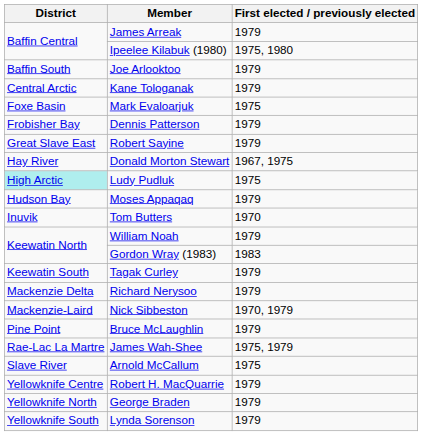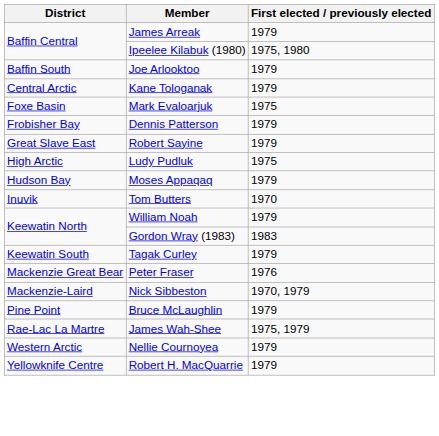 <table class="wikitable sortable">
 <tr>
 <th>District</th>
 <th>Member</th>
 <th>First elected / previously elected</th>
 </tr>
 <tr>
 <td rowspan=2><a href='#'>Baffin Central</a></td>
 <td><a href='#'>James Arreak</a></td>
 <td>1979</td>
 </tr>
 <tr>
 <td><a href='#'>Ipeelee Kilabuk</a> (1980)</td>
 <td>1975, 1980</td>
 </tr>
 <tr>
 <td><a href='#'>Baffin South</a></td>
 <td><a href='#'>Joe Arlooktoo</a></td>
 <td>1979</td>
 </tr>
 <tr>
 <td><a href='#'>Central Arctic</a></td>
 <td><a href='#'>Kane Tologanak</a></td>
 <td>1979</td>
 </tr>
 <tr>
 <td><a href='#'>Foxe Basin</a></td>
 <td><a href='#'>Mark Evaloarjuk</a></td>
 <td>1975</td>
 </tr>
 <tr>
 <td><a href='#'>Frobisher Bay</a></td>
 <td><a href='#'>Dennis Patterson</a></td>
 <td>1979</td>
 </tr>
 <tr>
 <td><a href='#'>Great Slave East</a></td>
 <td><a href='#'>Robert Sayine</a></td>
 <td>1979</td>
 </tr>
 <tr>
-<td><a href='#'>Hay River</a></td>
-<td><a href='#'>Donald Morton Stewart</a></td>
-<td>1967, 1975</td>
-</tr>
-<tr>
-<td style="background: paleturquoise;"><a href='#'>High Arctic</a></td>
+<td><a href='#'>High Arctic</a></td>
 <td><a href='#'>Ludy Pudluk</a></td>
 <td>1975</td>
 </tr>
 <tr>
 <td><a href='#'>Hudson Bay</a></td>
 <td><a href='#'>Moses Appaqaq</a></td>
 <td>1979</td>
 </tr>
 <tr>
 <td><a href='#'>Inuvik</a></td>
 <td><a href='#'>Tom Butters</a></td>
 <td>1970</td>
 </tr>
 <tr>
 <td rowspan=2><a href='#'>Keewatin North</a></td>
 <td><a href='#'>William Noah</a></td>
 <td>1979</td>
 </tr>
 <tr>
 <td><a href='#'>Gordon Wray</a> (1983)</td>
 <td>1983</td>
 </tr>
 <tr>
 <td><a href='#'>Keewatin South</a></td>
 <td><a href='#'>Tagak Curley</a></td>
 <td>1979</td>
 </tr>
 <tr>
-<td><a href='#'>Mackenzie Delta</a></td>
-<td><a href='#'>Richard Nerysoo</a></td>
-<td>1979</td>
+<td><a href='#'>Mackenzie Great Bear</a></td>
+<td><a href='#'>Peter Fraser</a></td>
+<td>1976</td>
 </tr>
 <tr>
 <td><a href='#'>Mackenzie-Laird</a></td>
 <td><a href='#'>Nick Sibbeston</a></td>
 <td>1970, 1979</td>
 </tr>
 <tr>
 <td><a href='#'>Pine Point</a></td>
 <td><a href='#'>Bruce McLaughlin</a></td>
 <td>1979</td>
 </tr>
 <tr>
 <td><a href='#'>Rae-Lac La Martre</a></td>
 <td><a href='#'>James Wah-Shee</a></td>
 <td>1975, 1979</td>
 </tr>
 <tr>
-<td><a href='#'>Slave River</a></td>
-<td><a href='#'>Arnold McCallum</a></td>
-<td>1975</td>
+<td><a href='#'>Western Arctic</a></td>
+<td><a href='#'>Nellie Cournoyea</a></td>
+<td>1979</td>
 </tr>
 <tr>
 <td><a href='#'>Yellowknife Centre</a></td>
 <td><a href='#'>Robert H. MacQuarrie</a></td>
 <td>1979</td>
 </tr>
-<tr>
-<td><a href='#'>Yellowknife North</a></td>
-<td><a href='#'>George Braden</a></td>
-<td>1979</td>
-</tr>
-<tr>
-<td><a href='#'>Yellowknife South</a></td>
-<td><a href='#'>Lynda Sorenson</a></td>
-<td>1979</td>
-</tr>
 </table>
